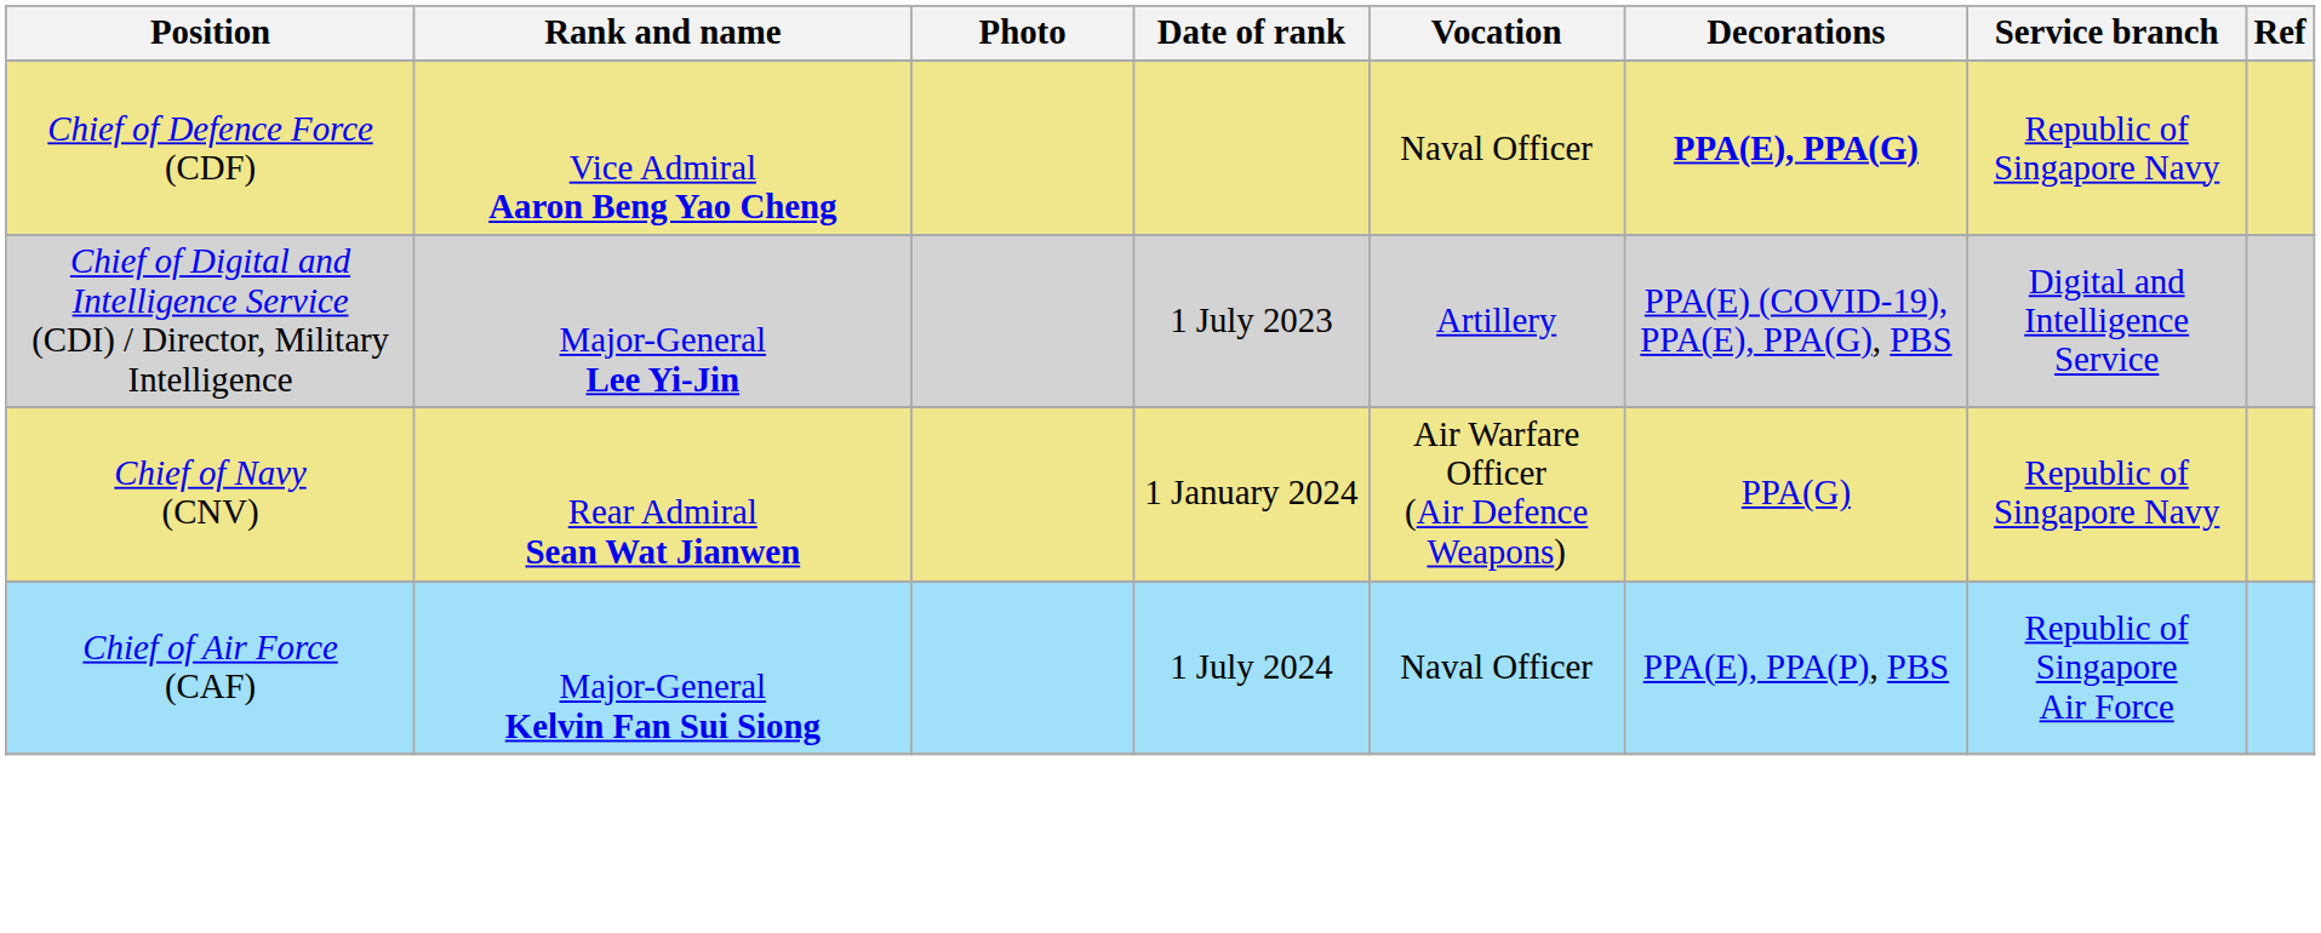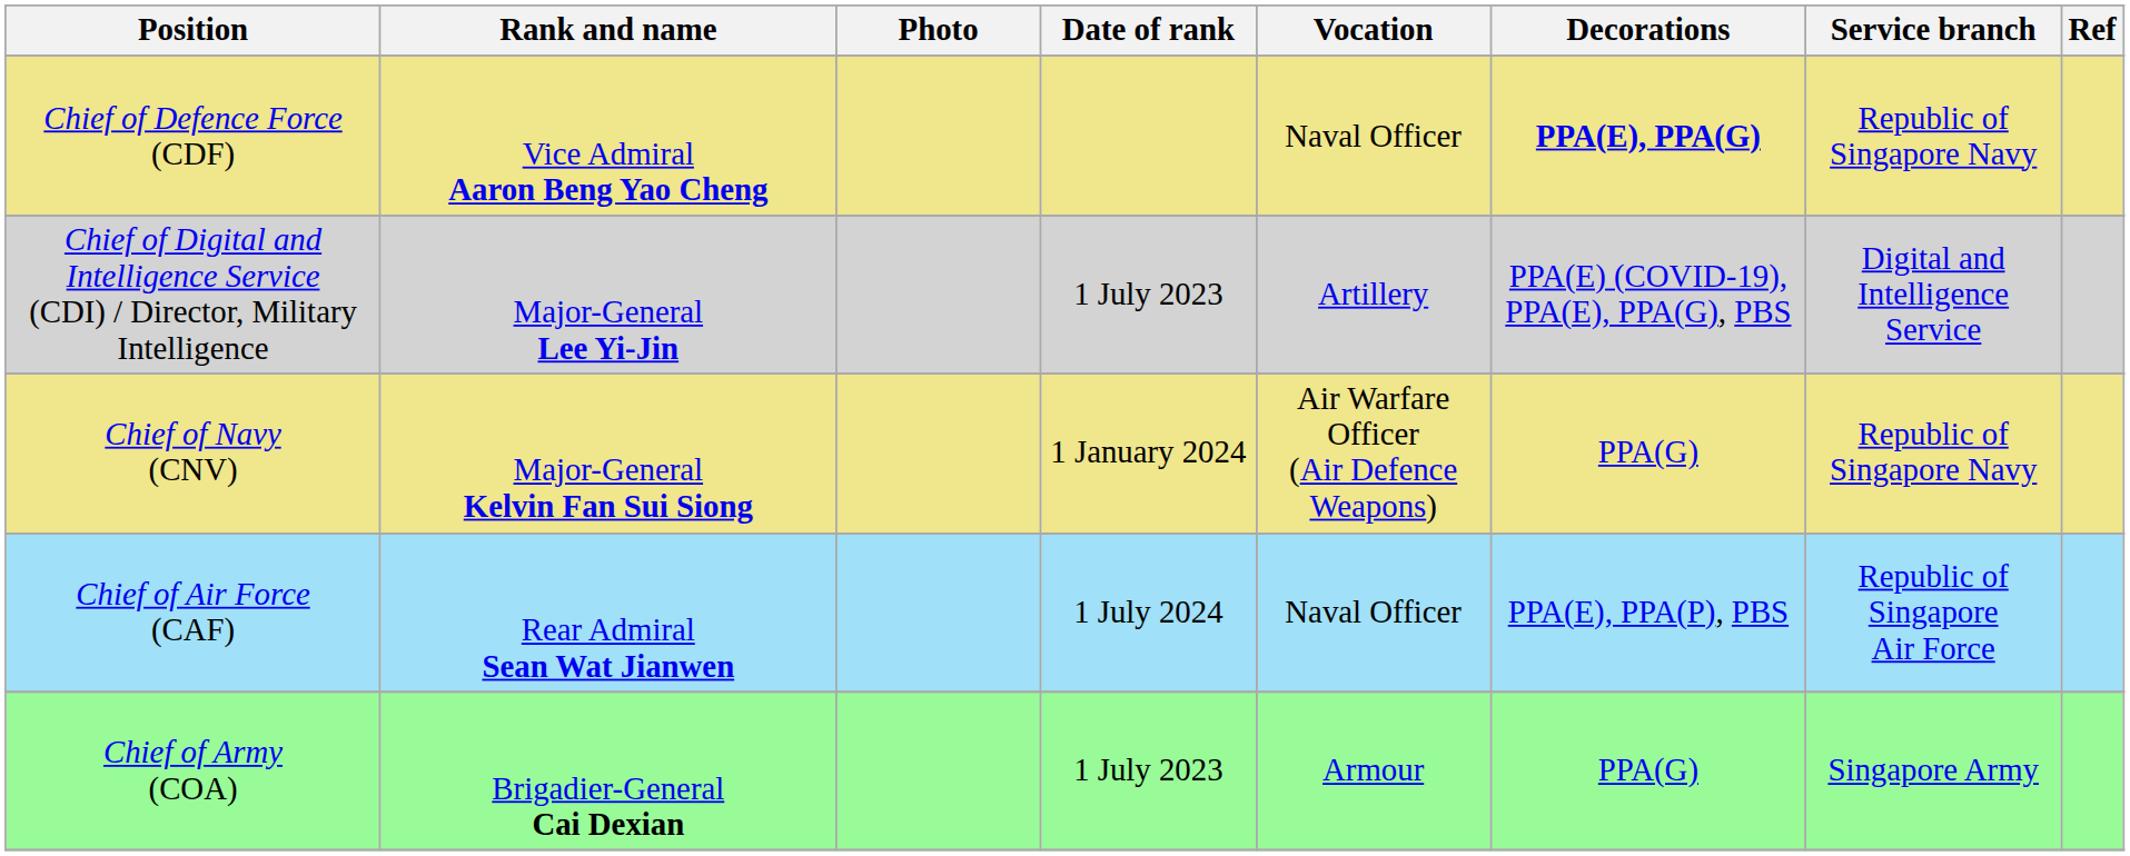 <table class="wikitable" style="text-align:center">
 <tr>
 <th width="180">Position</th>
 <th width="220">Rank and name</th>
 <th width="95">Photo</th>
 <th width="100">Date of rank</th>
 <th width="110">Vocation</th>
 <th width="150">Decorations</th>
 <th width="120">Service branch</th>
 <th width="8">Ref</th>
 </tr>
 <tr>
 </tr>
 <tr style="background:#F0E68C;">
 <td><a href='#'><em>Chief of Defence Force</em></a><br>(CDF)</td>
 <td><br><br><a href='#'>Vice Admiral</a><br><strong><a href='#'>Aaron Beng Yao Cheng</a></strong></td>
 <td></td>
 <td></td>
 <td>Naval Officer</td>
 <td><strong><a href='#'>PPA(E), PPA(G)</a></strong></td>
 <td><a href='#'>Republic of Singapore Navy</a></td>
 <td></td>
 </tr>
 <tr>
 </tr>
 <tr style="background:#D3D3D3;">
 <td><a href='#'><em>Chief of Digital and Intelligence Service</em></a><br>(CDI) / Director, Military Intelligence</td>
 <td><br><br><a href='#'>Major-General</a> <br><strong><a href='#'>Lee Yi-Jin</a></strong></td>
 <td></td>
 <td>1 July 2023</td>
 <td><a href='#'>Artillery</a></td>
 <td><a href='#'>PPA(E) (COVID-19), PPA(E), PPA(G)</a>, <a href='#'>PBS</a></td>
 <td><a href='#'>Digital and Intelligence Service</a></td>
 <td></td>
 </tr>
 <tr>
 </tr>
 <tr style="background:#F0E68C;">
 <td><a href='#'><em>Chief of Navy</em></a><br>(CNV)</td>
-<td><br><br><a href='#'>Rear Admiral</a><br><strong><a href='#'>Sean Wat Jianwen</a></strong></td>
+<td><br><br><a href='#'>Major-General</a><br><strong><a href='#'>Kelvin Fan Sui Siong</a></strong></td>
 <td></td>
 <td>1 January 2024</td>
 <td>Air Warfare Officer<br>(<a href='#'>Air Defence Weapons</a>)</td>
 <td><a href='#'>PPA(G)</a></td>
 <td><a href='#'>Republic of Singapore Navy</a></td>
 <td></td>
 </tr>
 <tr>
 </tr>
 <tr style="background:#A0E0F8;">
 <td><a href='#'><em>Chief of Air Force</em></a><br>(CAF)</td>
-<td><br><br><a href='#'>Major-General</a><br><strong><a href='#'>Kelvin Fan Sui Siong</a></strong></td>
+<td><br><br><a href='#'>Rear Admiral</a><br><strong><a href='#'>Sean Wat Jianwen</a></strong></td>
 <td></td>
 <td>1 July 2024</td>
 <td>Naval Officer</td>
 <td><a href='#'>PPA(E), PPA(P)</a>, <a href='#'>PBS</a></td>
 <td><a href='#'>Republic of Singapore<br>Air Force</a></td>
 <td></td>
 </tr>
 <tr>
 </tr>
+<tr style="background:#98FB98;">
+<td><a href='#'><em>Chief of Army</em></a><br>(COA)</td>
+<td><br><br><a href='#'>Brigadier-General</a><br><strong>Cai Dexian</strong></td>
+<td></td>
+<td>1 July 2023</td>
+<td><a href='#'>Armour</a></td>
+<td><a href='#'>PPA(G)</a></td>
+<td><a href='#'>Singapore Army</a></td>
+<td></td>
+</tr>
 <tr>
 </tr>
 </table>
